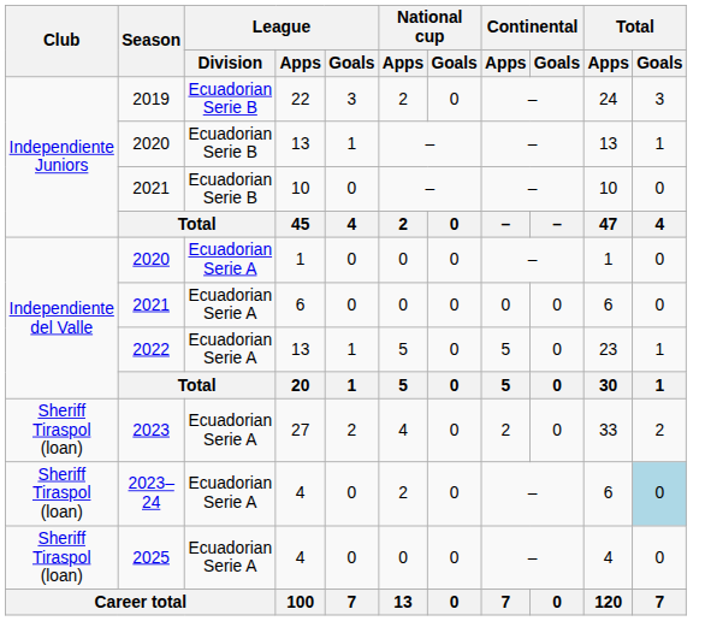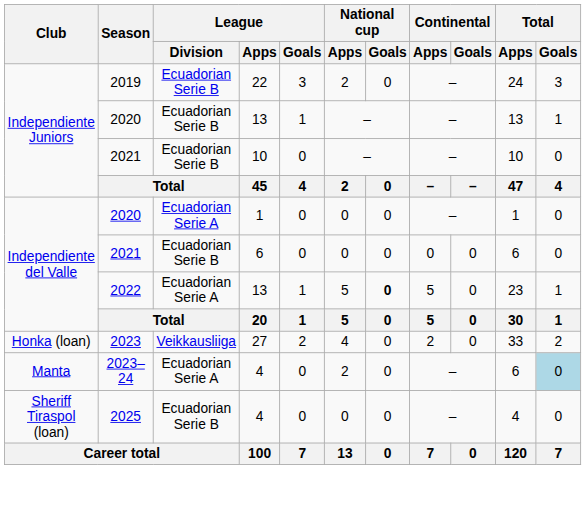 <table class="wikitable" style="text-align:center">
 <tr>
 <th rowspan="2">Club</th>
 <th rowspan="2">Season</th>
 <th colspan="3">League</th>
 <th colspan="2">National cup</th>
 <th colspan="2">Continental</th>
 <th colspan="2">Total</th>
 </tr>
 <tr>
 <th>Division</th>
 <th>Apps</th>
 <th>Goals</th>
 <th>Apps</th>
 <th>Goals</th>
 <th>Apps</th>
 <th>Goals</th>
 <th>Apps</th>
 <th>Goals</th>
 </tr>
 <tr>
 <td rowspan="4"><a href='#'>Independiente Juniors</a></td>
 <td>2019</td>
 <td><a href='#'>Ecuadorian Serie B</a></td>
 <td>22</td>
 <td>3</td>
 <td>2</td>
 <td>0</td>
 <td colspan="2">–</td>
 <td>24</td>
 <td>3</td>
 </tr>
 <tr>
 <td>2020</td>
 <td>Ecuadorian Serie B</td>
 <td>13</td>
 <td>1</td>
 <td colspan="2">–</td>
 <td colspan="2">–</td>
 <td>13</td>
 <td>1</td>
 </tr>
 <tr>
 <td>2021</td>
 <td>Ecuadorian Serie B</td>
 <td>10</td>
 <td>0</td>
 <td colspan="2">–</td>
 <td colspan="2">–</td>
 <td>10</td>
 <td>0</td>
 </tr>
 <tr>
 <th colspan="2">Total</th>
 <th>45</th>
 <th>4</th>
 <th>2</th>
 <th>0</th>
 <th>–</th>
 <th>–</th>
 <th>47</th>
 <th>4</th>
 </tr>
 <tr>
 <td rowspan="4"><a href='#'>Independiente del Valle</a></td>
 <td><a href='#'>2020</a></td>
 <td><a href='#'>Ecuadorian Serie A</a></td>
 <td>1</td>
 <td>0</td>
 <td>0</td>
 <td>0</td>
 <td colspan="2">–</td>
 <td>1</td>
 <td>0</td>
 </tr>
 <tr>
 <td><a href='#'>2021</a></td>
-<td>Ecuadorian Serie A</td>
+<td>Ecuadorian Serie B</td>
 <td>6</td>
 <td>0</td>
 <td>0</td>
 <td>0</td>
 <td>0</td>
 <td>0</td>
 <td>6</td>
 <td>0</td>
 </tr>
 <tr>
 <td><a href='#'>2022</a></td>
 <td>Ecuadorian Serie A</td>
 <td>13</td>
 <td>1</td>
 <td>5</td>
-<td>0</td>
+<td><strong>0</strong></td>
 <td>5</td>
 <td>0</td>
 <td>23</td>
 <td>1</td>
 </tr>
 <tr>
 <th colspan="2">Total</th>
 <th>20</th>
 <th>1</th>
 <th>5</th>
 <th>0</th>
 <th>5</th>
 <th>0</th>
 <th>30</th>
 <th>1</th>
 </tr>
 <tr>
-<td><a href='#'>Sheriff Tiraspol</a> (loan)</td>
+<td><a href='#'>Honka</a> (loan)</td>
 <td><a href='#'>2023</a></td>
-<td>Ecuadorian Serie A</td>
+<td><a href='#'>Veikkausliiga</a></td>
 <td>27</td>
 <td>2</td>
 <td>4</td>
 <td>0</td>
 <td>2</td>
 <td>0</td>
 <td>33</td>
 <td>2</td>
 </tr>
 <tr>
-<td><a href='#'>Sheriff Tiraspol</a> (loan)</td>
+<td><a href='#'>Manta</a></td>
 <td><a href='#'>2023–24</a></td>
 <td>Ecuadorian Serie A</td>
 <td>4</td>
 <td>0</td>
 <td>2</td>
 <td>0</td>
 <td colspan="2">–</td>
 <td>6</td>
 <td style="background: lightblue;">0</td>
 </tr>
 <tr>
 <td><a href='#'>Sheriff Tiraspol</a> (loan)</td>
 <td><a href='#'>2025</a></td>
-<td>Ecuadorian Serie A</td>
+<td>Ecuadorian Serie B</td>
 <td>4</td>
 <td>0</td>
 <td>0</td>
 <td>0</td>
 <td colspan=2>–</td>
 <td>4</td>
 <td>0</td>
 </tr>
 <tr>
 <th colspan="3">Career total</th>
 <th>100</th>
 <th>7</th>
 <th>13</th>
 <th>0</th>
 <th>7</th>
 <th>0</th>
 <th>120</th>
 <th>7</th>
 </tr>
 </table>
